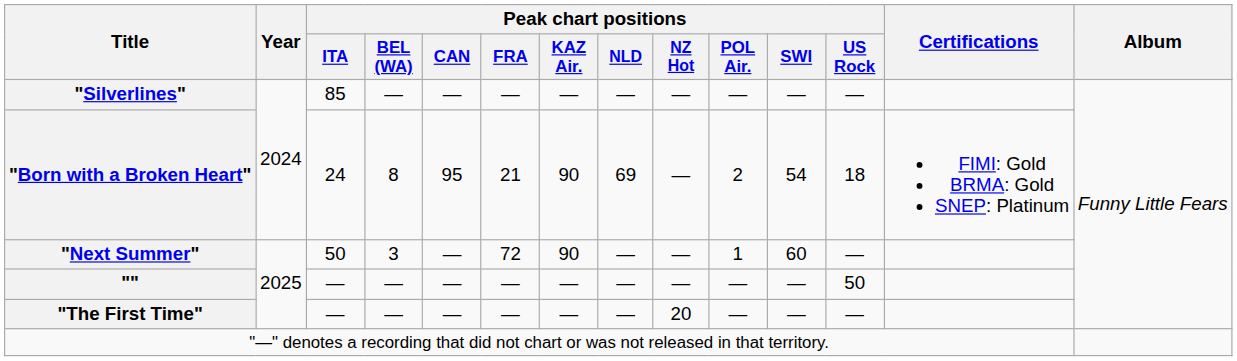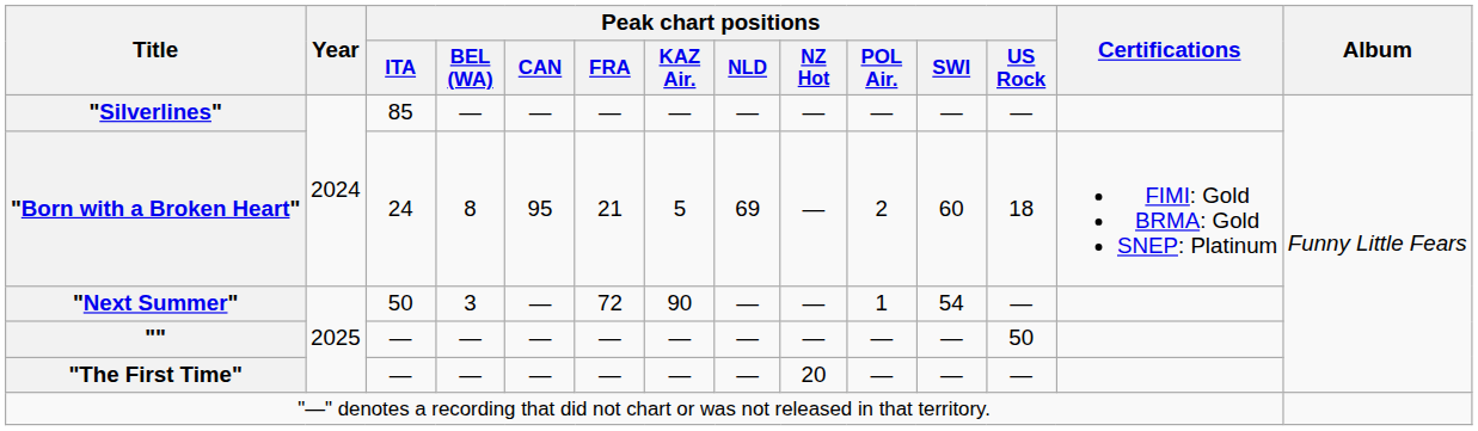 <table class="wikitable plainrowheaders" style="text-align:center;">
 <tr>
 <th scope="col" rowspan="2">Title</th>
 <th scope="col" rowspan="2">Year</th>
 <th scope="col" colspan="10">Peak chart positions</th>
 <th scope="col" rowspan="2"><a href='#'>Certifications</a></th>
 <th scope="col" rowspan="2">Album</th>
 </tr>
 <tr>
 <th scope="col" style="width:3em;font-size:90%"><a href='#'>ITA</a><br></th>
 <th scope="col" style="width:3em;font-size:90%"><a href='#'>BEL<br>(WA)</a><br></th>
 <th scope="col" style="width:3em;font-size:90%"><a href='#'>CAN</a><br></th>
 <th scope="col" style="width:3em;font-size:90%"><a href='#'>FRA</a><br></th>
 <th scope="col" style="width:3em;font-size:90%"><a href='#'>KAZ<br>Air.</a><br></th>
 <th scope="col" style="width:3em;font-size:85%;"><a href='#'>NLD</a><br></th>
 <th scope="col" style="width:3em;font-size:85%;"><a href='#'>NZ<br>Hot</a><br></th>
 <th scope="col" style="width:3em;font-size:90%"><a href='#'>POL<br>Air.</a><br></th>
 <th scope="col" style="width:3em;font-size:90%;"><a href='#'>SWI</a><br></th>
 <th scope="col" style="width:3em;font-size:90%;"><a href='#'>US<br>Rock</a><br></th>
 </tr>
 <tr>
 <th scope="row">"<a href='#'>Silverlines</a>"</th>
 <td rowspan="2">2024</td>
 <td>85</td>
 <td>—</td>
 <td>—</td>
 <td>—</td>
 <td>—</td>
 <td>—</td>
 <td>—</td>
 <td>—</td>
 <td>—</td>
 <td>—</td>
 <td></td>
 <td rowspan="5"><em>Funny Little Fears</em></td>
 </tr>
 <tr>
 <th scope="row">"<a href='#'>Born with a Broken Heart</a>"</th>
 <td>24</td>
 <td>8</td>
 <td>95</td>
 <td>21</td>
-<td>90</td>
+<td>5</td>
 <td>69</td>
 <td>—</td>
 <td>2</td>
-<td>54</td>
+<td>60</td>
 <td>18</td>
 <td><br><ul><li><a href='#'>FIMI</a>: Gold</li><li><a href='#'>BRMA</a>: Gold</li><li><a href='#'>SNEP</a>: Platinum</li></ul></td>
 </tr>
 <tr>
 <th scope="row">"<a href='#'>Next Summer</a>"</th>
 <td rowspan="3">2025</td>
 <td>50</td>
 <td>3</td>
 <td>—</td>
 <td>72</td>
 <td>90</td>
 <td>—</td>
 <td>—</td>
 <td>1</td>
-<td>60</td>
+<td>54</td>
 <td>—</td>
 <td></td>
 </tr>
 <tr>
 <th scope="row">""</th>
 <td>—</td>
 <td>—</td>
 <td>—</td>
 <td>—</td>
 <td>—</td>
 <td>—</td>
 <td>—</td>
 <td>—</td>
 <td>—</td>
 <td>50</td>
 <td></td>
 </tr>
 <tr>
 <th scope="row">"The First Time"</th>
 <td>—</td>
 <td>—</td>
 <td>—</td>
 <td>—</td>
 <td>—</td>
 <td>—</td>
 <td>20</td>
 <td>—</td>
 <td>—</td>
 <td>—</td>
 <td></td>
 </tr>
 <tr>
 <td colspan="13" style="font-size:90%">"—" denotes a recording that did not chart or was not released in that territory.</td>
 </tr>
 </table>
